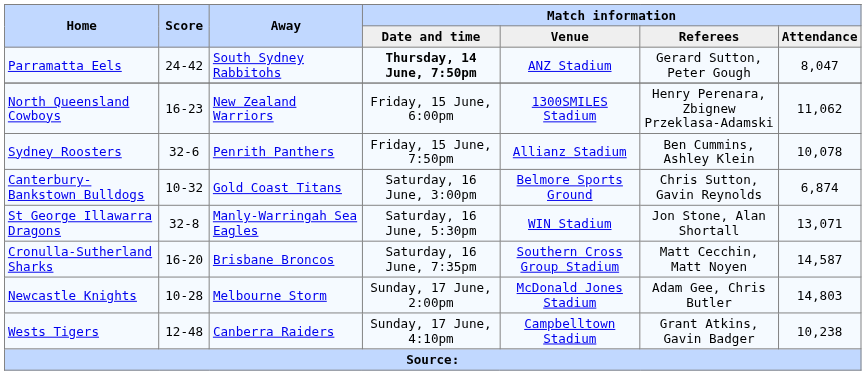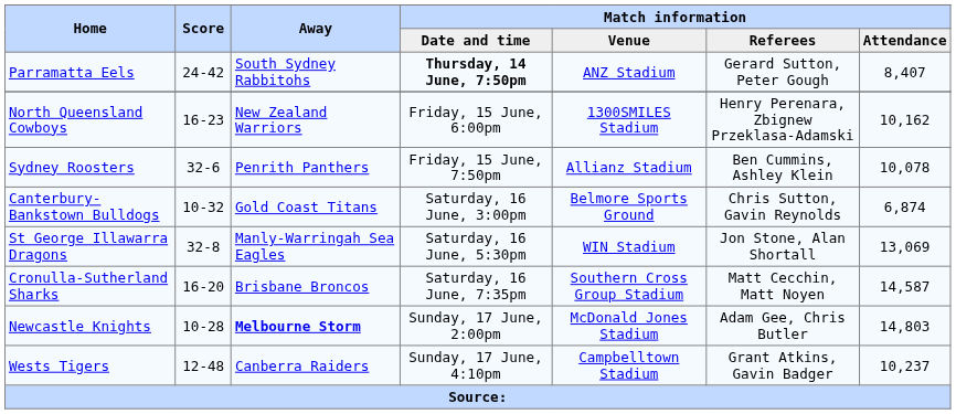 <table border="1" cellpadding="3" cellspacing="0" style="border-collapse:collapse; text-align:center; width:100%;">
 <tr style="background:#c1d8ff;">
 </tr>
 <tr style="background:#c1d8ff;">
 <th rowspan="2" style="width:19%;">Home</th>
 <th rowspan="2" style="width:6%;">Score</th>
 <th rowspan="2" style="width:19%;">Away</th>
 <th colspan=6>Match information</th>
 </tr>
 <tr style="background:#efefef;">
 <th width=17%>Date and time</th>
 <th width=17%>Venue</th>
 <th width=17%>Referees</th>
 <th width=5%>Attendance</th>
 </tr>
 <tr style="text-align:center; background:#f5faff;">
 <td align="left"> <a href='#'>Parramatta Eels</a></td>
 <td>24-42</td>
 <td align="left"> <a href='#'>South Sydney Rabbitohs</a></td>
 <td><strong>Thursday, 14 June, 7:50pm</strong></td>
 <td><a href='#'>ANZ Stadium</a></td>
 <td>Gerard Sutton, Peter Gough</td>
-<td>8,047</td>
+<td>8,407</td>
 </tr>
 <tr style="background:#c1d8ff;">
 </tr>
 <tr style="text-align:center; background:#f5faff;">
 <td align="left"> <a href='#'>North Queensland Cowboys</a></td>
 <td>16-23</td>
 <td align="left"> <a href='#'>New Zealand Warriors</a></td>
 <td>Friday, 15 June, 6:00pm</td>
 <td><a href='#'>1300SMILES Stadium</a></td>
 <td>Henry Perenara, Zbignew Przeklasa-Adamski</td>
-<td>11,062</td>
+<td>10,162</td>
 </tr>
 <tr style="text-align:center; background:#f5faff;">
 <td align="left"> <a href='#'>Sydney Roosters</a></td>
 <td>32-6</td>
 <td align="left"> <a href='#'>Penrith Panthers</a></td>
 <td>Friday, 15 June, 7:50pm</td>
 <td><a href='#'>Allianz Stadium</a></td>
 <td>Ben Cummins, Ashley Klein</td>
 <td>10,078</td>
 </tr>
 <tr style="text-align:center; background:#f5faff;">
 <td align="left"> <a href='#'>Canterbury-Bankstown Bulldogs</a></td>
 <td>10-32</td>
 <td align="left"> <a href='#'>Gold Coast Titans</a></td>
 <td>Saturday, 16 June, 3:00pm</td>
 <td><a href='#'>Belmore Sports Ground</a></td>
 <td>Chris Sutton, Gavin Reynolds</td>
 <td>6,874</td>
 </tr>
 <tr style="text-align:center; background:#f5faff;">
 <td align="left"> <a href='#'>St George Illawarra Dragons</a></td>
 <td>32-8</td>
 <td align="left"> <a href='#'>Manly-Warringah Sea Eagles</a></td>
 <td>Saturday, 16 June, 5:30pm</td>
 <td><a href='#'>WIN Stadium</a></td>
 <td>Jon Stone, Alan Shortall</td>
-<td>13,071</td>
+<td>13,069</td>
 </tr>
 <tr style="text-align:center; background:#f5faff;">
 <td align="left"> <a href='#'>Cronulla-Sutherland Sharks</a></td>
 <td>16-20</td>
 <td align="left"> <a href='#'>Brisbane Broncos</a></td>
 <td>Saturday, 16 June, 7:35pm</td>
 <td><a href='#'>Southern Cross Group Stadium</a></td>
 <td>Matt Cecchin, Matt Noyen</td>
 <td>14,587</td>
 </tr>
 <tr style="text-align:center; background:#f5faff;">
 <td align="left"> <a href='#'>Newcastle Knights</a></td>
 <td>10-28</td>
-<td align="left"> <a href='#'>Melbourne Storm</a></td>
+<td align="left"><strong> <a href='#'>Melbourne Storm</a></strong></td>
 <td>Sunday, 17 June, 2:00pm</td>
 <td><a href='#'>McDonald Jones Stadium</a></td>
 <td>Adam Gee, Chris Butler</td>
 <td>14,803</td>
 </tr>
 <tr style="text-align:center; background:#f5faff;">
 <td align="left"> <a href='#'>Wests Tigers</a></td>
 <td>12-48</td>
 <td align="left"> <a href='#'>Canberra Raiders</a></td>
 <td>Sunday, 17 June, 4:10pm</td>
 <td><a href='#'>Campbelltown Stadium</a></td>
 <td>Grant Atkins, Gavin Badger</td>
-<td>10,238</td>
+<td>10,237</td>
 </tr>
 <tr style="background:#c1d8ff;">
 <th colspan=7>Source:</th>
 </tr>
 </table>
